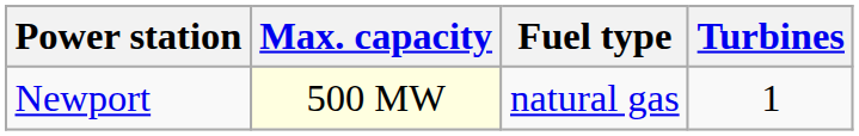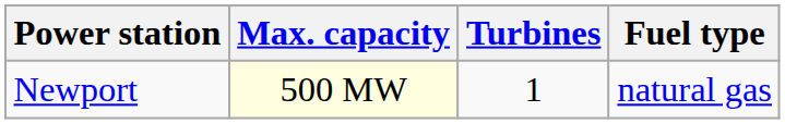 <table class="wikitable" style="text-align: center">
 <tr>
 <th>Power station</th>
 <th><a href='#'>Max. capacity</a></th>
+<th><a href='#'>Turbines</a></th>
 <th>Fuel type</th>
-<th><a href='#'>Turbines</a></th>
 </tr>
 <tr>
 <td align="left"><a href='#'>Newport</a></td>
 <td style="background: lightyellow;">500 MW</td>
+<td>1</td>
 <td><a href='#'>natural gas</a></td>
-<td>1</td>
 </tr>
 </table>
